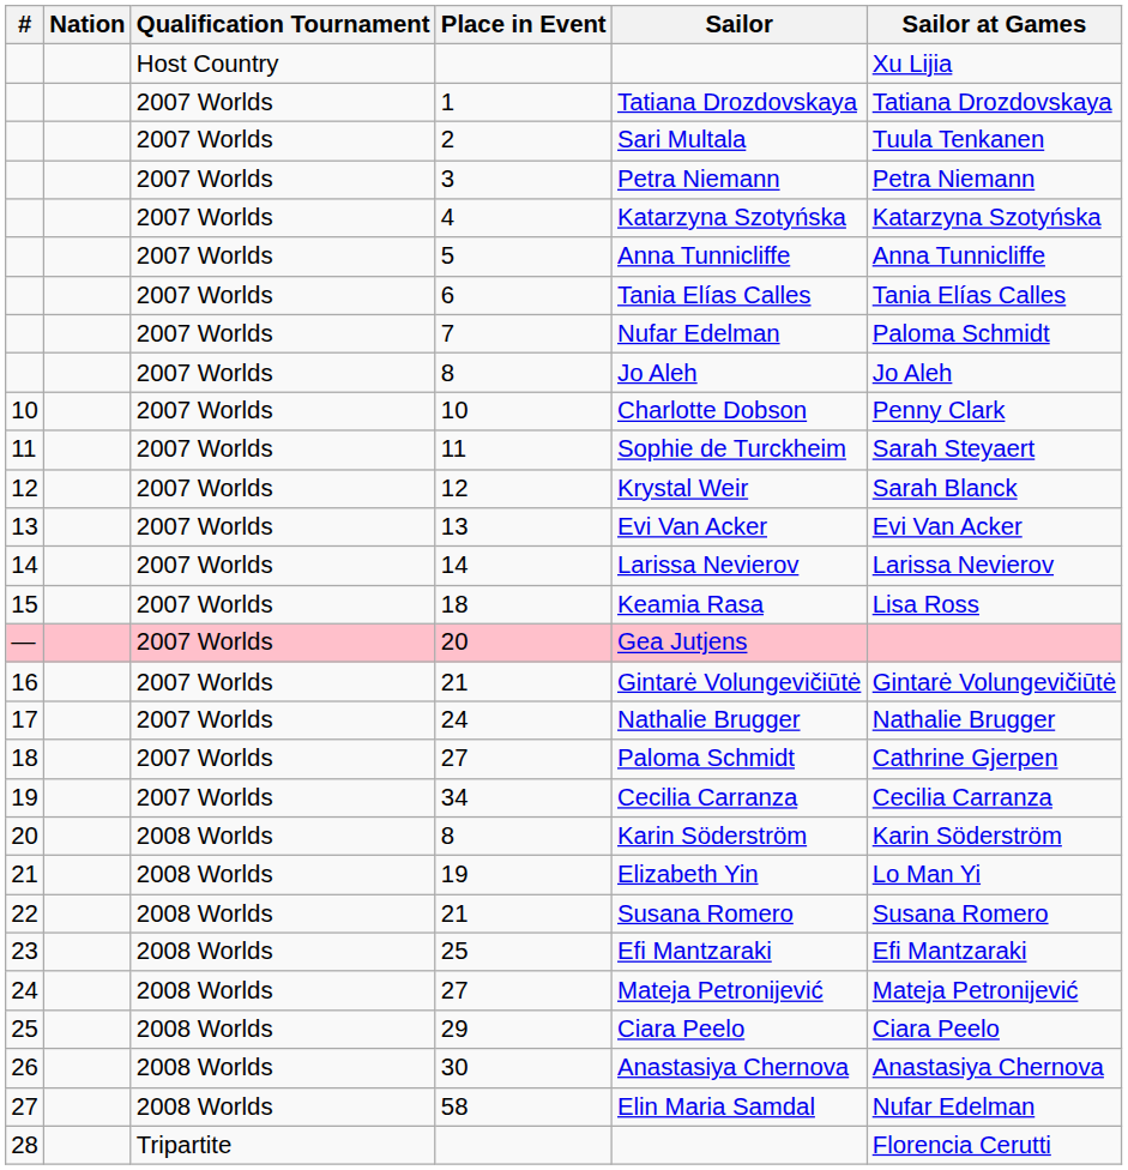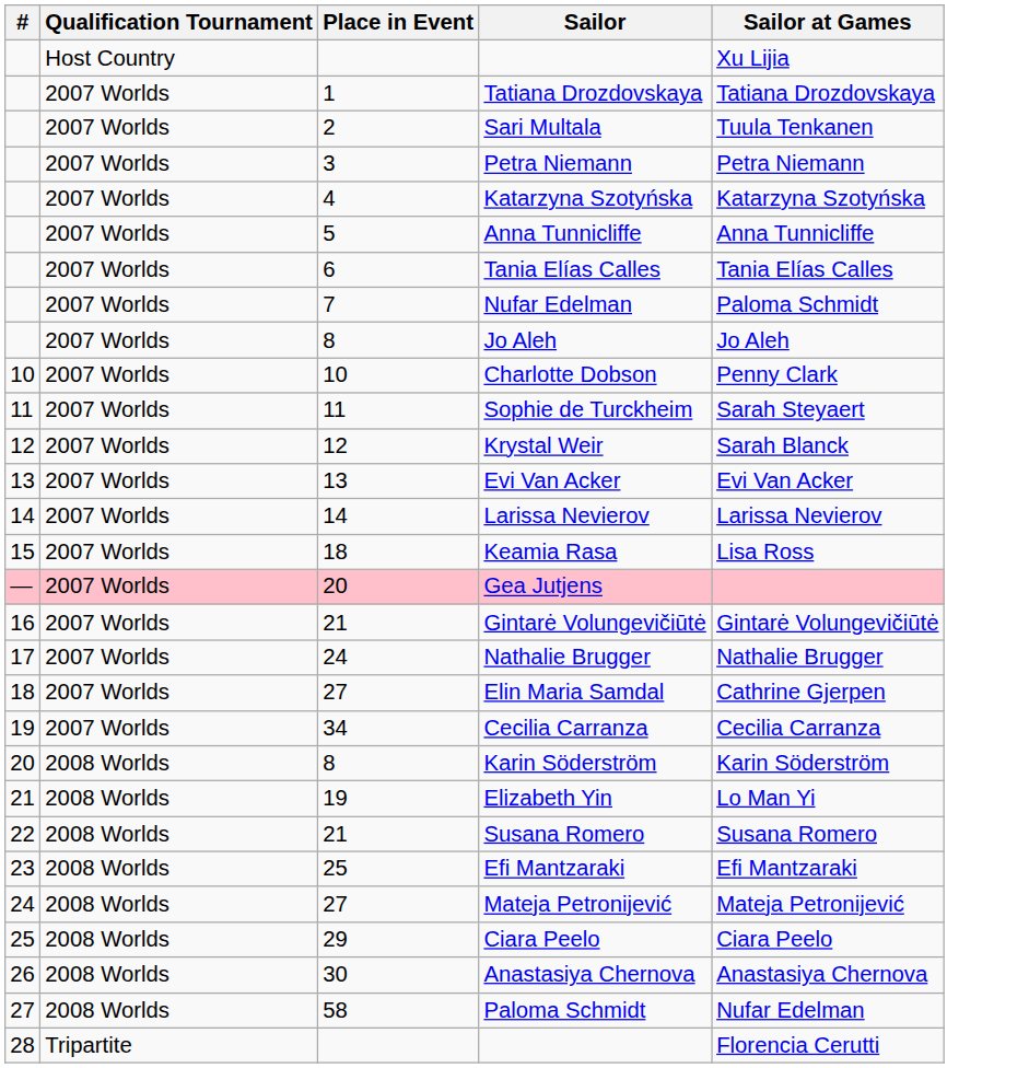 <table class="sortable wikitable">
 <tr>
 <th>#</th>
-<th>Nation</th>
 <th>Qualification Tournament</th>
 <th>Place in Event</th>
 <th>Sailor</th>
 <th>Sailor at Games</th>
 </tr>
 <tr>
-<td></td>
 <td></td>
 <td>Host Country</td>
 <td></td>
 <td></td>
 <td><a href='#'>Xu Lijia</a></td>
 </tr>
 <tr>
 <td></td>
-<td></td>
 <td>2007 Worlds</td>
 <td>1</td>
 <td><a href='#'>Tatiana Drozdovskaya</a></td>
 <td><a href='#'>Tatiana Drozdovskaya</a></td>
 </tr>
 <tr>
-<td></td>
 <td></td>
 <td>2007 Worlds</td>
 <td>2</td>
 <td><a href='#'>Sari Multala</a></td>
 <td><a href='#'>Tuula Tenkanen</a></td>
 </tr>
 <tr>
 <td></td>
-<td></td>
 <td>2007 Worlds</td>
 <td>3</td>
 <td><a href='#'>Petra Niemann</a></td>
 <td><a href='#'>Petra Niemann</a></td>
 </tr>
 <tr>
-<td></td>
 <td></td>
 <td>2007 Worlds</td>
 <td>4</td>
 <td><a href='#'>Katarzyna Szotyńska</a></td>
 <td><a href='#'>Katarzyna Szotyńska</a></td>
 </tr>
 <tr>
 <td></td>
-<td></td>
 <td>2007 Worlds</td>
 <td>5</td>
 <td><a href='#'>Anna Tunnicliffe</a></td>
 <td><a href='#'>Anna Tunnicliffe</a></td>
 </tr>
 <tr>
-<td></td>
 <td></td>
 <td>2007 Worlds</td>
 <td>6</td>
 <td><a href='#'>Tania Elías Calles</a></td>
 <td><a href='#'>Tania Elías Calles</a></td>
 </tr>
 <tr>
 <td></td>
-<td></td>
 <td>2007 Worlds</td>
 <td>7</td>
 <td><a href='#'>Nufar Edelman</a></td>
 <td><a href='#'>Paloma Schmidt</a></td>
 </tr>
 <tr>
-<td></td>
 <td></td>
 <td>2007 Worlds</td>
 <td>8</td>
 <td><a href='#'>Jo Aleh</a></td>
 <td><a href='#'>Jo Aleh</a></td>
 </tr>
 <tr>
 <td>10</td>
-<td></td>
 <td>2007 Worlds</td>
 <td>10</td>
 <td><a href='#'>Charlotte Dobson</a></td>
 <td><a href='#'>Penny Clark</a></td>
 </tr>
 <tr>
 <td>11</td>
-<td></td>
 <td>2007 Worlds</td>
 <td>11</td>
 <td><a href='#'>Sophie de Turckheim</a></td>
 <td><a href='#'>Sarah Steyaert</a></td>
 </tr>
 <tr>
 <td>12</td>
-<td></td>
 <td>2007 Worlds</td>
 <td>12</td>
 <td><a href='#'>Krystal Weir</a></td>
 <td><a href='#'>Sarah Blanck</a></td>
 </tr>
 <tr>
 <td>13</td>
-<td></td>
 <td>2007 Worlds</td>
 <td>13</td>
 <td><a href='#'>Evi Van Acker</a></td>
 <td><a href='#'>Evi Van Acker</a></td>
 </tr>
 <tr>
 <td>14</td>
-<td></td>
 <td>2007 Worlds</td>
 <td>14</td>
 <td><a href='#'>Larissa Nevierov</a></td>
 <td><a href='#'>Larissa Nevierov</a></td>
 </tr>
 <tr>
 <td>15</td>
-<td></td>
 <td>2007 Worlds</td>
 <td>18</td>
 <td><a href='#'>Keamia Rasa</a></td>
 <td><a href='#'>Lisa Ross</a></td>
 </tr>
 <tr bgcolor=#FFC0CB>
 <td>—</td>
-<td></td>
 <td>2007 Worlds</td>
 <td>20</td>
 <td><a href='#'>Gea Jutjens</a></td>
 <td></td>
 </tr>
 <tr>
 <td>16</td>
-<td></td>
 <td>2007 Worlds</td>
 <td>21</td>
 <td><a href='#'>Gintarė Volungevičiūtė</a></td>
 <td><a href='#'>Gintarė Volungevičiūtė</a></td>
 </tr>
 <tr>
 <td>17</td>
-<td></td>
 <td>2007 Worlds</td>
 <td>24</td>
 <td><a href='#'>Nathalie Brugger</a></td>
 <td><a href='#'>Nathalie Brugger</a></td>
 </tr>
 <tr>
 <td>18</td>
-<td></td>
 <td>2007 Worlds</td>
 <td>27</td>
-<td><a href='#'>Paloma Schmidt</a></td>
+<td><a href='#'>Elin Maria Samdal</a></td>
 <td><a href='#'>Cathrine Gjerpen</a></td>
 </tr>
 <tr>
 <td>19</td>
-<td></td>
 <td>2007 Worlds</td>
 <td>34</td>
 <td><a href='#'>Cecilia Carranza</a></td>
 <td><a href='#'>Cecilia Carranza</a></td>
 </tr>
 <tr>
 <td>20</td>
-<td></td>
 <td>2008 Worlds</td>
 <td>8</td>
 <td><a href='#'>Karin Söderström</a></td>
 <td><a href='#'>Karin Söderström</a></td>
 </tr>
 <tr>
 <td>21</td>
-<td></td>
 <td>2008 Worlds</td>
 <td>19</td>
 <td><a href='#'>Elizabeth Yin</a></td>
 <td><a href='#'>Lo Man Yi</a></td>
 </tr>
 <tr>
 <td>22</td>
-<td></td>
 <td>2008 Worlds</td>
 <td>21</td>
 <td><a href='#'>Susana Romero</a></td>
 <td><a href='#'>Susana Romero</a></td>
 </tr>
 <tr>
 <td>23</td>
-<td></td>
 <td>2008 Worlds</td>
 <td>25</td>
 <td><a href='#'>Efi Mantzaraki</a></td>
 <td><a href='#'>Efi Mantzaraki</a></td>
 </tr>
 <tr>
 <td>24</td>
-<td></td>
 <td>2008 Worlds</td>
 <td>27</td>
 <td><a href='#'>Mateja Petronijević</a></td>
 <td><a href='#'>Mateja Petronijević</a></td>
 </tr>
 <tr>
 <td>25</td>
-<td></td>
 <td>2008 Worlds</td>
 <td>29</td>
 <td><a href='#'>Ciara Peelo</a></td>
 <td><a href='#'>Ciara Peelo</a></td>
 </tr>
 <tr>
 <td>26</td>
-<td></td>
 <td>2008 Worlds</td>
 <td>30</td>
 <td><a href='#'>Anastasiya Chernova</a></td>
 <td><a href='#'>Anastasiya Chernova</a></td>
 </tr>
 <tr>
 <td>27</td>
-<td></td>
 <td>2008 Worlds</td>
 <td>58</td>
-<td><a href='#'>Elin Maria Samdal</a></td>
+<td><a href='#'>Paloma Schmidt</a></td>
 <td><a href='#'>Nufar Edelman</a></td>
 </tr>
 <tr>
 <td>28</td>
-<td></td>
 <td>Tripartite</td>
 <td></td>
 <td></td>
 <td><a href='#'>Florencia Cerutti</a></td>
 </tr>
 </table>
